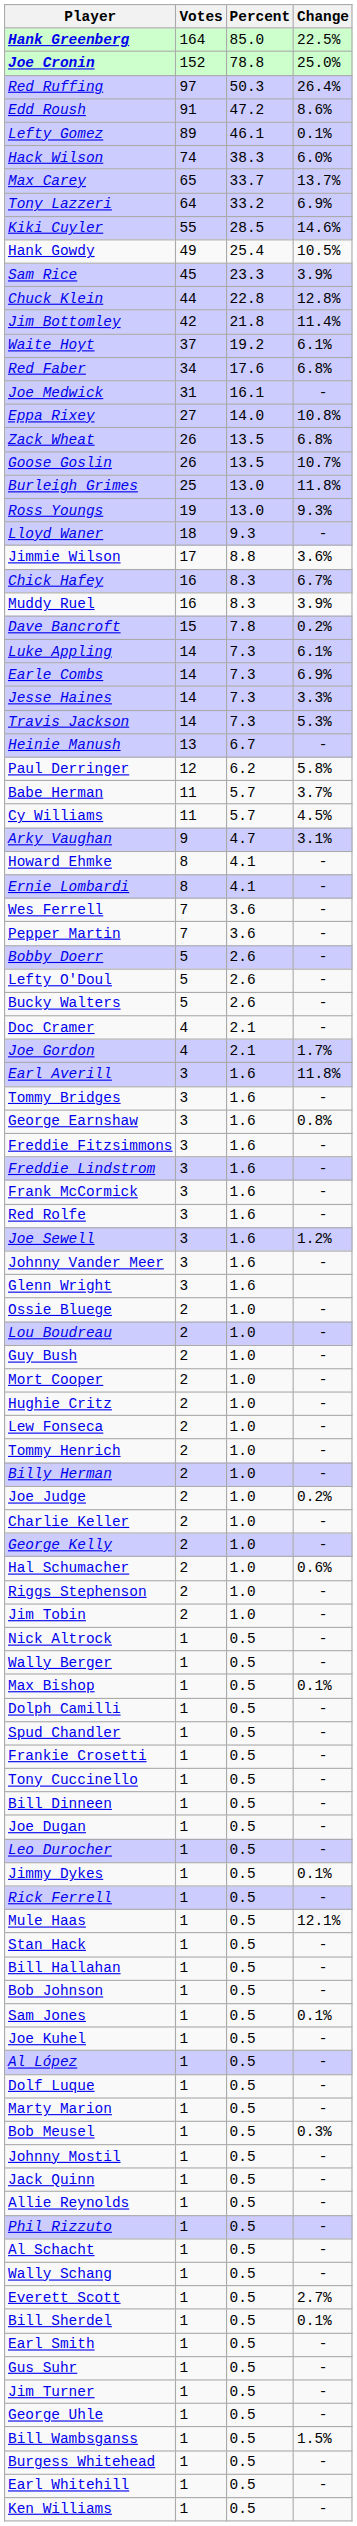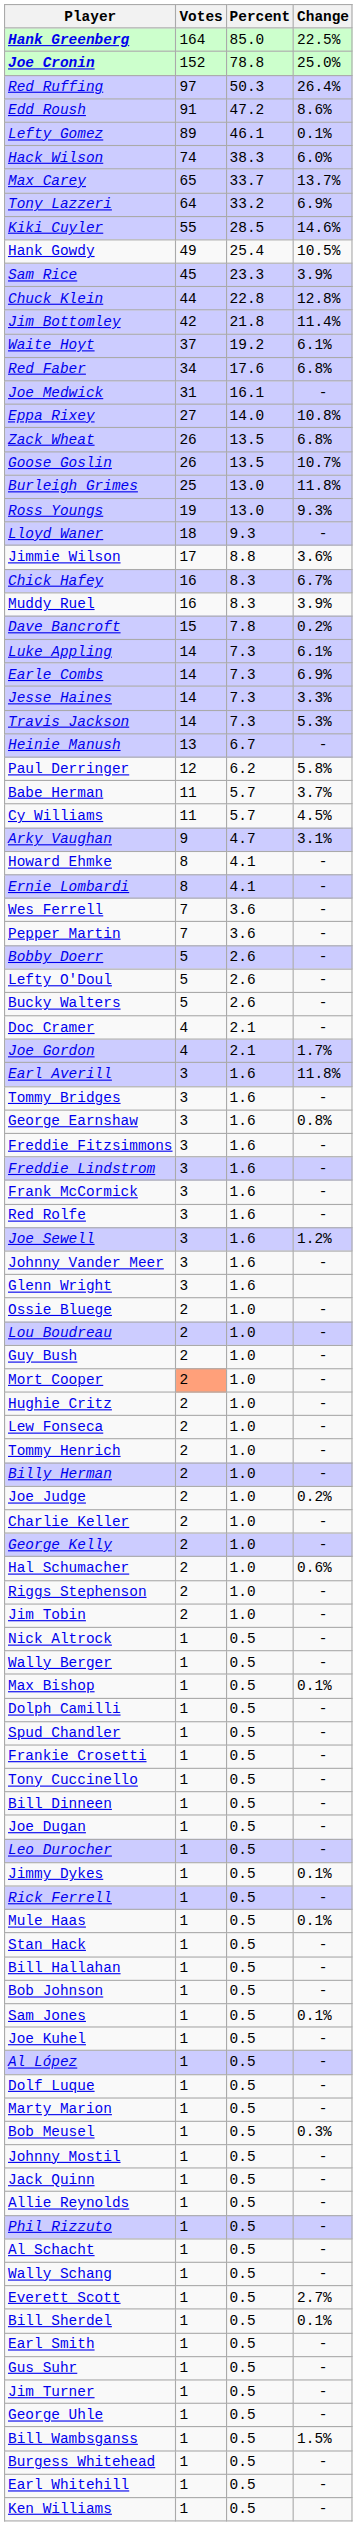 <table class="wikitable">
 <tr>
 <th>Player</th>
 <th>Votes</th>
 <th>Percent</th>
 <th>Change</th>
 </tr>
 <tr bgcolor="#ccffcc">
 <td><strong><em><a href='#'>Hank Greenberg</a></em></strong></td>
 <td>164</td>
 <td>85.0</td>
 <td align="left"> 22.5%</td>
 </tr>
 <tr bgcolor="#ccffcc">
 <td><strong><em><a href='#'>Joe Cronin</a></em></strong></td>
 <td>152</td>
 <td>78.8</td>
 <td align="left"> 25.0%</td>
 </tr>
 <tr bgcolor="#ccccff">
 <td><em><a href='#'>Red Ruffing</a></em></td>
 <td>97</td>
 <td>50.3</td>
 <td align="left"> 26.4%</td>
 </tr>
 <tr bgcolor="#ccccff">
 <td><em><a href='#'>Edd Roush</a></em></td>
 <td>91</td>
 <td>47.2</td>
 <td align="left"> 8.6%</td>
 </tr>
 <tr bgcolor="#ccccff">
 <td><em><a href='#'>Lefty Gomez</a></em></td>
 <td>89</td>
 <td>46.1</td>
 <td align="left"> 0.1%</td>
 </tr>
 <tr bgcolor="#ccccff">
 <td><em><a href='#'>Hack Wilson</a></em></td>
 <td>74</td>
 <td>38.3</td>
 <td align="left"> 6.0%</td>
 </tr>
 <tr bgcolor="#ccccff">
 <td><em><a href='#'>Max Carey</a></em></td>
 <td>65</td>
 <td>33.7</td>
 <td align="left"> 13.7%</td>
 </tr>
 <tr bgcolor="#ccccff">
 <td><em><a href='#'>Tony Lazzeri</a></em></td>
 <td>64</td>
 <td>33.2</td>
 <td align="left"> 6.9%</td>
 </tr>
 <tr bgcolor="#ccccff">
 <td><em><a href='#'>Kiki Cuyler</a></em></td>
 <td>55</td>
 <td>28.5</td>
 <td align="left"> 14.6%</td>
 </tr>
 <tr>
 <td><a href='#'>Hank Gowdy</a></td>
 <td>49</td>
 <td>25.4</td>
 <td align="left"> 10.5%</td>
 </tr>
 <tr bgcolor="#ccccff">
 <td><em><a href='#'>Sam Rice</a></em></td>
 <td>45</td>
 <td>23.3</td>
 <td align="left"> 3.9%</td>
 </tr>
 <tr bgcolor="#ccccff">
 <td><em><a href='#'>Chuck Klein</a></em></td>
 <td>44</td>
 <td>22.8</td>
 <td align="left"> 12.8%</td>
 </tr>
 <tr bgcolor="#ccccff">
 <td><em><a href='#'>Jim Bottomley</a></em></td>
 <td>42</td>
 <td>21.8</td>
 <td align="left"> 11.4%</td>
 </tr>
 <tr bgcolor="#ccccff">
 <td><em><a href='#'>Waite Hoyt</a></em></td>
 <td>37</td>
 <td>19.2</td>
 <td align="left"> 6.1%</td>
 </tr>
 <tr bgcolor="#ccccff">
 <td><em><a href='#'>Red Faber</a></em></td>
 <td>34</td>
 <td>17.6</td>
 <td align="left"> 6.8%</td>
 </tr>
 <tr bgcolor="#ccccff">
 <td><em><a href='#'>Joe Medwick</a></em></td>
 <td>31</td>
 <td>16.1</td>
 <td align=center>-</td>
 </tr>
 <tr bgcolor="#ccccff">
 <td><em><a href='#'>Eppa Rixey</a></em></td>
 <td>27</td>
 <td>14.0</td>
 <td align="left"> 10.8%</td>
 </tr>
 <tr bgcolor="#ccccff">
 <td><em><a href='#'>Zack Wheat</a></em></td>
 <td>26</td>
 <td>13.5</td>
 <td align="left"> 6.8%</td>
 </tr>
 <tr bgcolor="#ccccff">
 <td><em><a href='#'>Goose Goslin</a></em></td>
 <td>26</td>
 <td>13.5</td>
 <td align="left"> 10.7%</td>
 </tr>
 <tr bgcolor="#ccccff">
 <td><em><a href='#'>Burleigh Grimes</a></em></td>
 <td>25</td>
 <td>13.0</td>
 <td align="left"> 11.8%</td>
 </tr>
 <tr bgcolor="#ccccff">
 <td><em><a href='#'>Ross Youngs</a></em></td>
 <td>19</td>
 <td>13.0</td>
 <td align="left"> 9.3%</td>
 </tr>
 <tr bgcolor="#ccccff">
 <td><em><a href='#'>Lloyd Waner</a></em></td>
 <td>18</td>
 <td>9.3</td>
 <td align=center>-</td>
 </tr>
 <tr>
 <td><a href='#'>Jimmie Wilson</a></td>
 <td>17</td>
 <td>8.8</td>
 <td align="left"> 3.6%</td>
 </tr>
 <tr bgcolor="#ccccff">
 <td><em><a href='#'>Chick Hafey</a></em></td>
 <td>16</td>
 <td>8.3</td>
 <td align="left"> 6.7%</td>
 </tr>
 <tr>
 <td><a href='#'>Muddy Ruel</a></td>
 <td>16</td>
 <td>8.3</td>
 <td align="left"> 3.9%</td>
 </tr>
 <tr bgcolor="#ccccff">
 <td><em><a href='#'>Dave Bancroft</a></em></td>
 <td>15</td>
 <td>7.8</td>
 <td align="left"> 0.2%</td>
 </tr>
 <tr bgcolor="#ccccff">
 <td><em><a href='#'>Luke Appling</a></em></td>
 <td>14</td>
 <td>7.3</td>
 <td align="left"> 6.1%</td>
 </tr>
 <tr bgcolor="#ccccff">
 <td><em><a href='#'>Earle Combs</a></em></td>
 <td>14</td>
 <td>7.3</td>
 <td align="left"> 6.9%</td>
 </tr>
 <tr bgcolor="#ccccff">
 <td><em><a href='#'>Jesse Haines</a></em></td>
 <td>14</td>
 <td>7.3</td>
 <td align="left"> 3.3%</td>
 </tr>
 <tr bgcolor="#ccccff">
 <td><em><a href='#'>Travis Jackson</a></em></td>
 <td>14</td>
 <td>7.3</td>
 <td align="left"> 5.3%</td>
 </tr>
 <tr bgcolor="#ccccff">
 <td><em><a href='#'>Heinie Manush</a></em></td>
 <td>13</td>
 <td>6.7</td>
 <td align=center>-</td>
 </tr>
 <tr>
 <td><a href='#'>Paul Derringer</a></td>
 <td>12</td>
 <td>6.2</td>
 <td align="left"> 5.8%</td>
 </tr>
 <tr>
 <td><a href='#'>Babe Herman</a></td>
 <td>11</td>
 <td>5.7</td>
 <td align="left"> 3.7%</td>
 </tr>
 <tr>
 <td><a href='#'>Cy Williams</a></td>
 <td>11</td>
 <td>5.7</td>
 <td align="left"> 4.5%</td>
 </tr>
 <tr bgcolor="#ccccff">
 <td><em><a href='#'>Arky Vaughan</a></em></td>
 <td>9</td>
 <td>4.7</td>
 <td align="left"> 3.1%</td>
 </tr>
 <tr>
 <td><a href='#'>Howard Ehmke</a></td>
 <td>8</td>
 <td>4.1</td>
 <td align=center>-</td>
 </tr>
 <tr bgcolor="#ccccff">
 <td><em><a href='#'>Ernie Lombardi</a></em></td>
 <td>8</td>
 <td>4.1</td>
 <td align=center>-</td>
 </tr>
 <tr>
 <td><a href='#'>Wes Ferrell</a></td>
 <td>7</td>
 <td>3.6</td>
 <td align=center>-</td>
 </tr>
 <tr>
 <td><a href='#'>Pepper Martin</a></td>
 <td>7</td>
 <td>3.6</td>
 <td align=center>-</td>
 </tr>
 <tr bgcolor="#ccccff">
 <td><em><a href='#'>Bobby Doerr</a></em></td>
 <td>5</td>
 <td>2.6</td>
 <td align=center>-</td>
 </tr>
 <tr>
 <td><a href='#'>Lefty O'Doul</a></td>
 <td>5</td>
 <td>2.6</td>
 <td align=center>-</td>
 </tr>
 <tr>
 <td><a href='#'>Bucky Walters</a></td>
 <td>5</td>
 <td>2.6</td>
 <td align=center>-</td>
 </tr>
 <tr>
 <td><a href='#'>Doc Cramer</a></td>
 <td>4</td>
 <td>2.1</td>
 <td align=center>-</td>
 </tr>
 <tr bgcolor="#ccccff">
 <td><em><a href='#'>Joe Gordon</a></em></td>
 <td>4</td>
 <td>2.1</td>
 <td align="left"> 1.7%</td>
 </tr>
 <tr bgcolor="#ccccff">
 <td><em><a href='#'>Earl Averill</a></em></td>
 <td>3</td>
 <td>1.6</td>
 <td align="left"> 11.8%</td>
 </tr>
 <tr>
 <td><a href='#'>Tommy Bridges</a></td>
 <td>3</td>
 <td>1.6</td>
 <td align=center>-</td>
 </tr>
 <tr>
 <td><a href='#'>George Earnshaw</a></td>
 <td>3</td>
 <td>1.6</td>
 <td align="left"> 0.8%</td>
 </tr>
 <tr>
 <td><a href='#'>Freddie Fitzsimmons</a></td>
 <td>3</td>
 <td>1.6</td>
 <td align=center>-</td>
 </tr>
 <tr bgcolor="#ccccff">
 <td><em><a href='#'>Freddie Lindstrom</a></em></td>
 <td>3</td>
 <td>1.6</td>
 <td align=center>-</td>
 </tr>
 <tr>
 <td><a href='#'>Frank McCormick</a></td>
 <td>3</td>
 <td>1.6</td>
 <td align=center>-</td>
 </tr>
 <tr>
 <td><a href='#'>Red Rolfe</a></td>
 <td>3</td>
 <td>1.6</td>
 <td align=center>-</td>
 </tr>
 <tr bgcolor="#ccccff">
 <td><em><a href='#'>Joe Sewell</a></em></td>
 <td>3</td>
 <td>1.6</td>
 <td align="left"> 1.2%</td>
 </tr>
 <tr>
 <td><a href='#'>Johnny Vander Meer</a></td>
 <td>3</td>
 <td>1.6</td>
 <td align=center>-</td>
 </tr>
 <tr>
 <td><a href='#'>Glenn Wright</a></td>
 <td>3</td>
 <td>1.6</td>
 <td align=center></td>
 </tr>
 <tr>
 <td><a href='#'>Ossie Bluege</a></td>
 <td>2</td>
 <td>1.0</td>
 <td align=center>-</td>
 </tr>
 <tr bgcolor="#ccccff">
 <td><em><a href='#'>Lou Boudreau</a></em></td>
 <td>2</td>
 <td>1.0</td>
 <td align=center>-</td>
 </tr>
 <tr>
 <td><a href='#'>Guy Bush</a></td>
 <td>2</td>
 <td>1.0</td>
 <td align=center>-</td>
 </tr>
 <tr>
 <td><a href='#'>Mort Cooper</a></td>
-<td>2</td>
+<td style="background: lightsalmon;">2</td>
 <td>1.0</td>
 <td align=center>-</td>
 </tr>
 <tr>
 <td><a href='#'>Hughie Critz</a></td>
 <td>2</td>
 <td>1.0</td>
 <td align=center>-</td>
 </tr>
 <tr>
 <td><a href='#'>Lew Fonseca</a></td>
 <td>2</td>
 <td>1.0</td>
 <td align=center>-</td>
 </tr>
 <tr>
 <td><a href='#'>Tommy Henrich</a></td>
 <td>2</td>
 <td>1.0</td>
 <td align=center>-</td>
 </tr>
 <tr bgcolor="#ccccff">
 <td><em><a href='#'>Billy Herman</a></em></td>
 <td>2</td>
 <td>1.0</td>
 <td align=center>-</td>
 </tr>
 <tr>
 <td><a href='#'>Joe Judge</a></td>
 <td>2</td>
 <td>1.0</td>
 <td align="left"> 0.2%</td>
 </tr>
 <tr>
 <td><a href='#'>Charlie Keller</a></td>
 <td>2</td>
 <td>1.0</td>
 <td align=center>-</td>
 </tr>
 <tr bgcolor="#ccccff">
 <td><em><a href='#'>George Kelly</a></em></td>
 <td>2</td>
 <td>1.0</td>
 <td align=center>-</td>
 </tr>
 <tr>
 <td><a href='#'>Hal Schumacher</a></td>
 <td>2</td>
 <td>1.0</td>
 <td align="left"> 0.6%</td>
 </tr>
 <tr>
 <td><a href='#'>Riggs Stephenson</a></td>
 <td>2</td>
 <td>1.0</td>
 <td align=center>-</td>
 </tr>
 <tr>
 <td><a href='#'>Jim Tobin</a></td>
 <td>2</td>
 <td>1.0</td>
 <td align=center>-</td>
 </tr>
 <tr>
 <td><a href='#'>Nick Altrock</a></td>
 <td>1</td>
 <td>0.5</td>
 <td align=center>-</td>
 </tr>
 <tr>
 <td><a href='#'>Wally Berger</a></td>
 <td>1</td>
 <td>0.5</td>
 <td align=center>-</td>
 </tr>
 <tr>
 <td><a href='#'>Max Bishop</a></td>
 <td>1</td>
 <td>0.5</td>
 <td align="left"> 0.1%</td>
 </tr>
 <tr>
 <td><a href='#'>Dolph Camilli</a></td>
 <td>1</td>
 <td>0.5</td>
 <td align=center>-</td>
 </tr>
 <tr>
 <td><a href='#'>Spud Chandler</a></td>
 <td>1</td>
 <td>0.5</td>
 <td align=center>-</td>
 </tr>
 <tr>
 <td><a href='#'>Frankie Crosetti</a></td>
 <td>1</td>
 <td>0.5</td>
 <td align=center>-</td>
 </tr>
 <tr>
 <td><a href='#'>Tony Cuccinello</a></td>
 <td>1</td>
 <td>0.5</td>
 <td align=center>-</td>
 </tr>
 <tr>
 <td><a href='#'>Bill Dinneen</a></td>
 <td>1</td>
 <td>0.5</td>
 <td align=center>-</td>
 </tr>
 <tr>
 <td><a href='#'>Joe Dugan</a></td>
 <td>1</td>
 <td>0.5</td>
 <td align=center>-</td>
 </tr>
 <tr bgcolor="#ccccff">
 <td><em><a href='#'>Leo Durocher</a></em></td>
 <td>1</td>
 <td>0.5</td>
 <td align=center>-</td>
 </tr>
 <tr>
 <td><a href='#'>Jimmy Dykes</a></td>
 <td>1</td>
 <td>0.5</td>
 <td align="left"> 0.1%</td>
 </tr>
 <tr bgcolor="#ccccff">
 <td><em><a href='#'>Rick Ferrell</a></em></td>
 <td>1</td>
 <td>0.5</td>
 <td align=center>-</td>
 </tr>
 <tr>
 <td><a href='#'>Mule Haas</a></td>
 <td>1</td>
 <td>0.5</td>
-<td align="left"> 12.1%</td>
+<td align="left"> 0.1%</td>
 </tr>
 <tr>
 <td><a href='#'>Stan Hack</a></td>
 <td>1</td>
 <td>0.5</td>
 <td align=center>-</td>
 </tr>
 <tr>
 <td><a href='#'>Bill Hallahan</a></td>
 <td>1</td>
 <td>0.5</td>
 <td align=center>-</td>
 </tr>
 <tr>
 <td><a href='#'>Bob Johnson</a></td>
 <td>1</td>
 <td>0.5</td>
 <td align=center>-</td>
 </tr>
 <tr>
 <td><a href='#'>Sam Jones</a></td>
 <td>1</td>
 <td>0.5</td>
 <td align="left"> 0.1%</td>
 </tr>
 <tr>
 <td><a href='#'>Joe Kuhel</a></td>
 <td>1</td>
 <td>0.5</td>
 <td align=center>-</td>
 </tr>
 <tr bgcolor="#ccccff">
 <td><em><a href='#'>Al López</a></em></td>
 <td>1</td>
 <td>0.5</td>
 <td align=center>-</td>
 </tr>
 <tr>
 <td><a href='#'>Dolf Luque</a></td>
 <td>1</td>
 <td>0.5</td>
 <td align=center>-</td>
 </tr>
 <tr>
 <td><a href='#'>Marty Marion</a></td>
 <td>1</td>
 <td>0.5</td>
 <td align=center>-</td>
 </tr>
 <tr>
 <td><a href='#'>Bob Meusel</a></td>
 <td>1</td>
 <td>0.5</td>
 <td align="left"> 0.3%</td>
 </tr>
 <tr>
 <td><a href='#'>Johnny Mostil</a></td>
 <td>1</td>
 <td>0.5</td>
 <td align=center>-</td>
 </tr>
 <tr>
 <td><a href='#'>Jack Quinn</a></td>
 <td>1</td>
 <td>0.5</td>
 <td align=center>-</td>
 </tr>
 <tr>
 <td><a href='#'>Allie Reynolds</a></td>
 <td>1</td>
 <td>0.5</td>
 <td align=center>-</td>
 </tr>
 <tr bgcolor="#ccccff">
 <td><em><a href='#'>Phil Rizzuto</a></em></td>
 <td>1</td>
 <td>0.5</td>
 <td align=center>-</td>
 </tr>
 <tr>
 <td><a href='#'>Al Schacht</a></td>
 <td>1</td>
 <td>0.5</td>
 <td align=center>-</td>
 </tr>
 <tr>
 <td><a href='#'>Wally Schang</a></td>
 <td>1</td>
 <td>0.5</td>
 <td align=center>-</td>
 </tr>
 <tr>
 <td><a href='#'>Everett Scott</a></td>
 <td>1</td>
 <td>0.5</td>
 <td align="left"> 2.7%</td>
 </tr>
 <tr>
 <td><a href='#'>Bill Sherdel</a></td>
 <td>1</td>
 <td>0.5</td>
 <td align="left"> 0.1%</td>
 </tr>
 <tr>
 <td><a href='#'>Earl Smith</a></td>
 <td>1</td>
 <td>0.5</td>
 <td align=center>-</td>
 </tr>
 <tr>
 <td><a href='#'>Gus Suhr</a></td>
 <td>1</td>
 <td>0.5</td>
 <td align=center>-</td>
 </tr>
 <tr>
 <td><a href='#'>Jim Turner</a></td>
 <td>1</td>
 <td>0.5</td>
 <td align=center>-</td>
 </tr>
 <tr>
 <td><a href='#'>George Uhle</a></td>
 <td>1</td>
 <td>0.5</td>
 <td align=center>-</td>
 </tr>
 <tr>
 <td><a href='#'>Bill Wambsganss</a></td>
 <td>1</td>
 <td>0.5</td>
 <td align="left"> 1.5%</td>
 </tr>
 <tr>
 <td><a href='#'>Burgess Whitehead</a></td>
 <td>1</td>
 <td>0.5</td>
 <td align=center>-</td>
 </tr>
 <tr>
 <td><a href='#'>Earl Whitehill</a></td>
 <td>1</td>
 <td>0.5</td>
 <td align=center>-</td>
 </tr>
 <tr>
 <td><a href='#'>Ken Williams</a></td>
 <td>1</td>
 <td>0.5</td>
 <td align=center>-</td>
 </tr>
 </table>
